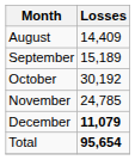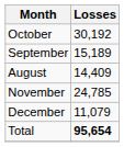 <table class="wikitable"  align=right style="margin:0 0 1em 1em">
 <tr>
 <th>Month</th>
 <th>Losses</th>
 </tr>
 <tr>
-<td>August</td>
-<td>14,409</td>
+<td>October</td>
+<td>30,192</td>
 </tr>
 <tr>
 <td>September</td>
 <td>15,189</td>
 </tr>
 <tr>
-<td>October</td>
-<td>30,192</td>
+<td>August</td>
+<td>14,409</td>
 </tr>
 <tr>
 <td>November</td>
 <td>24,785</td>
 </tr>
 <tr>
 <td>December</td>
-<td><strong>11,079</strong></td>
+<td>11,079</td>
 </tr>
 <tr>
 <td>Total</td>
 <td><strong>95,654</strong></td>
 </tr>
 <tr>
 </tr>
 </table>
